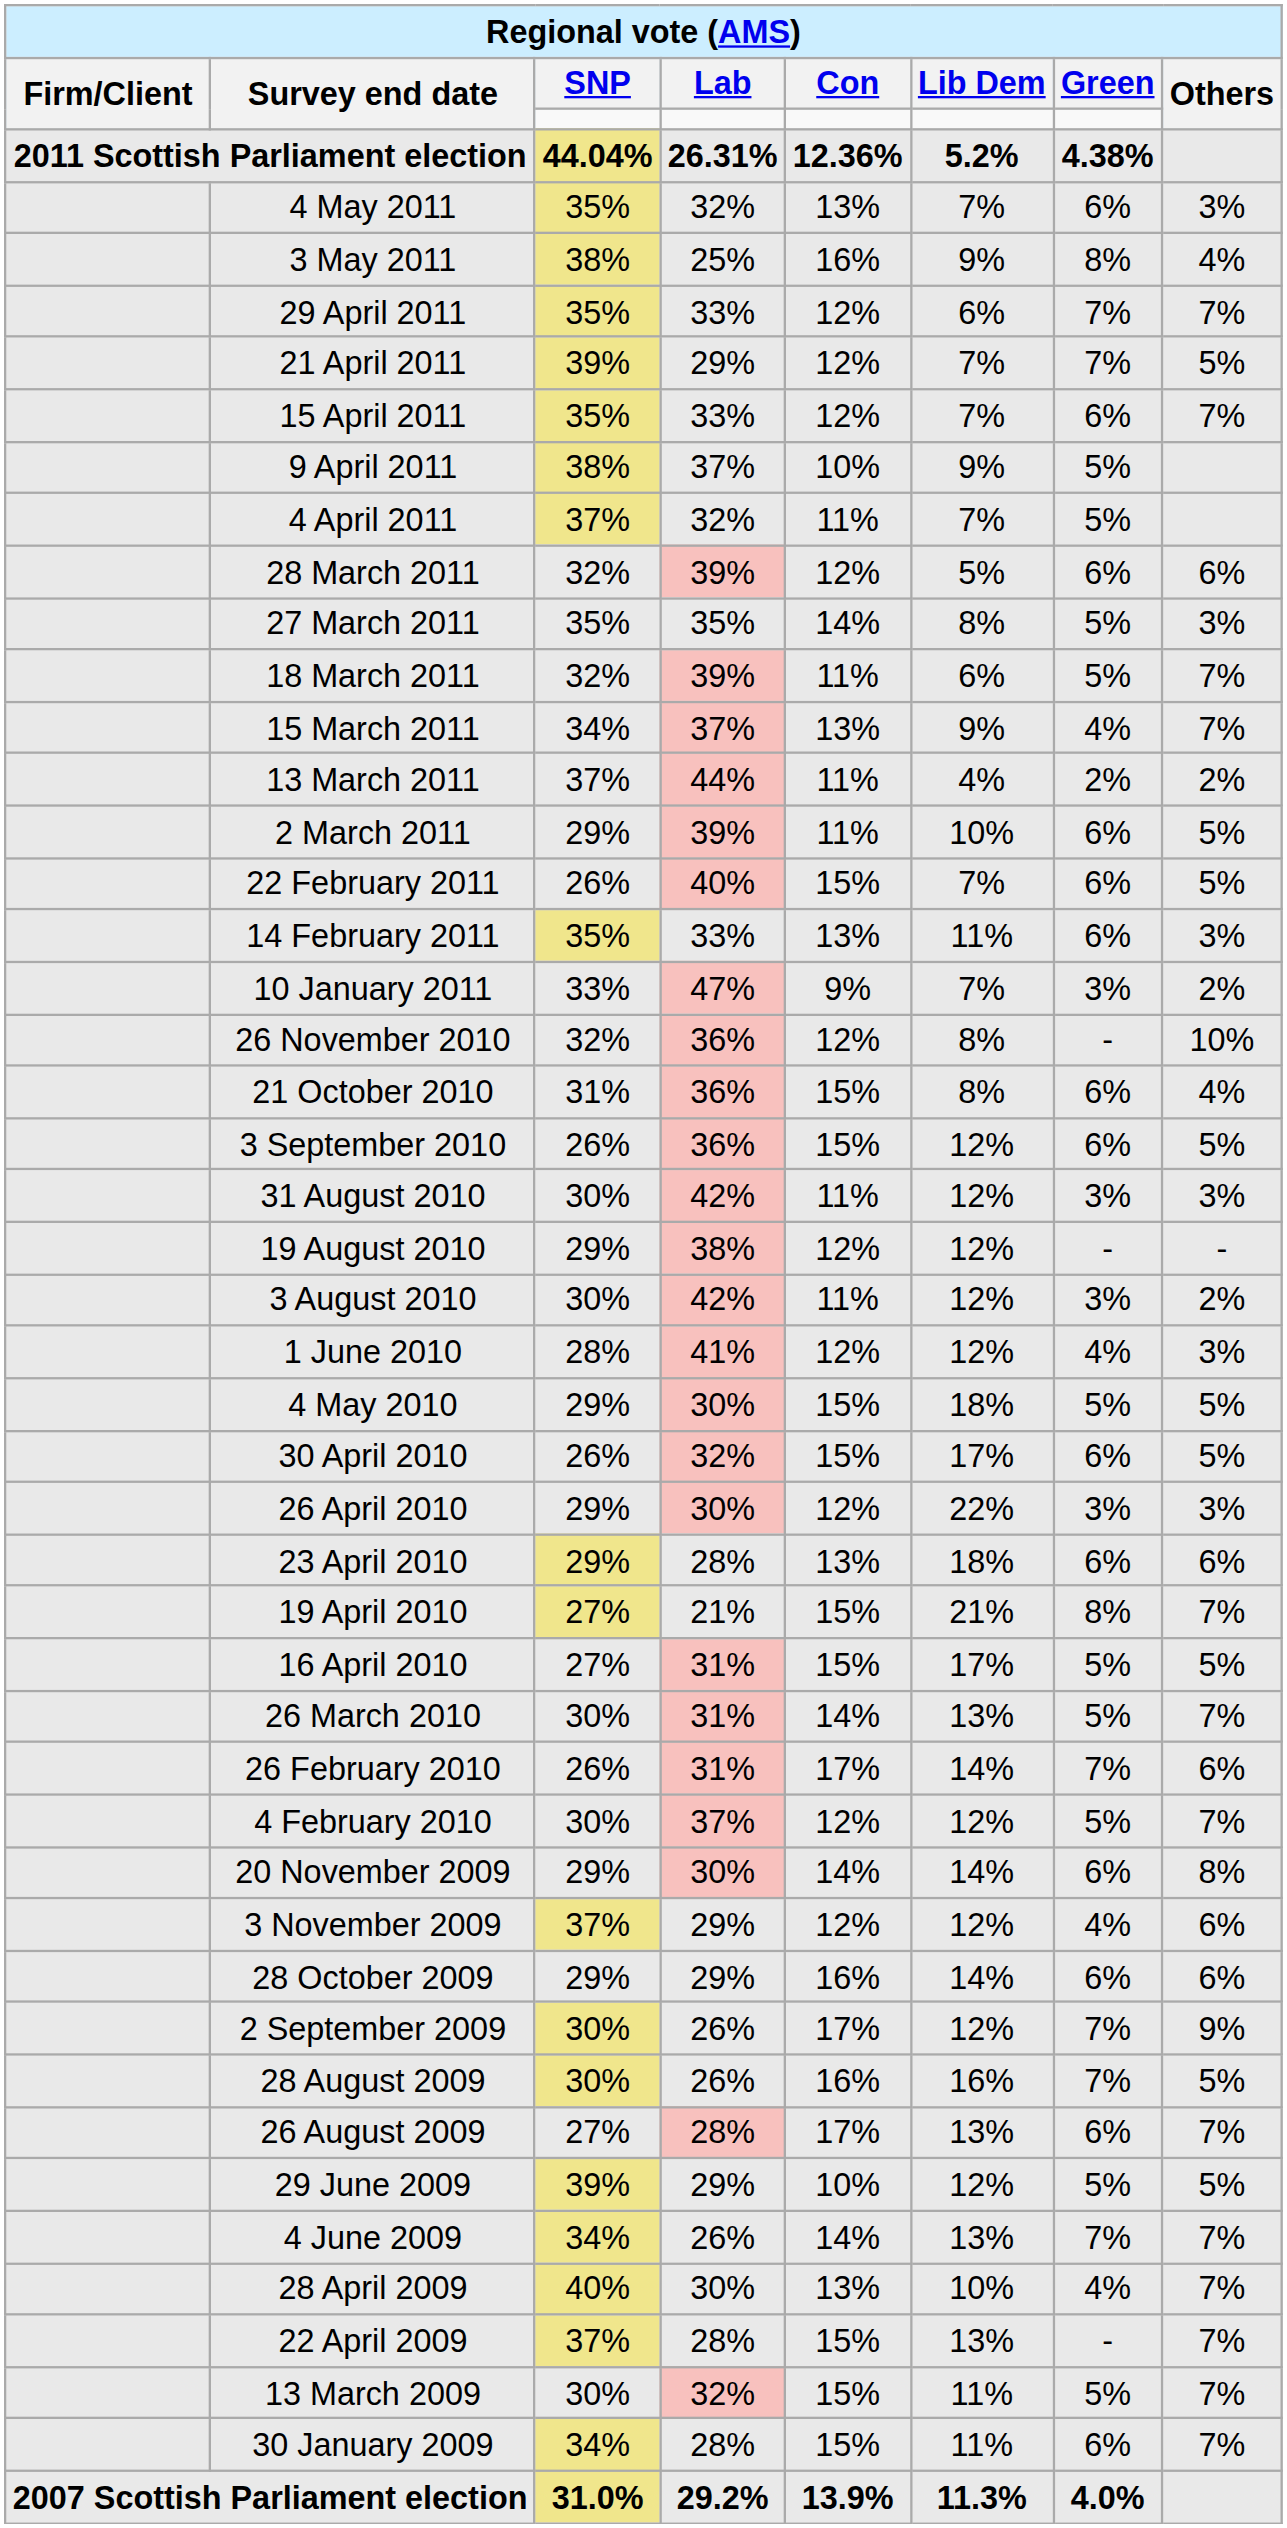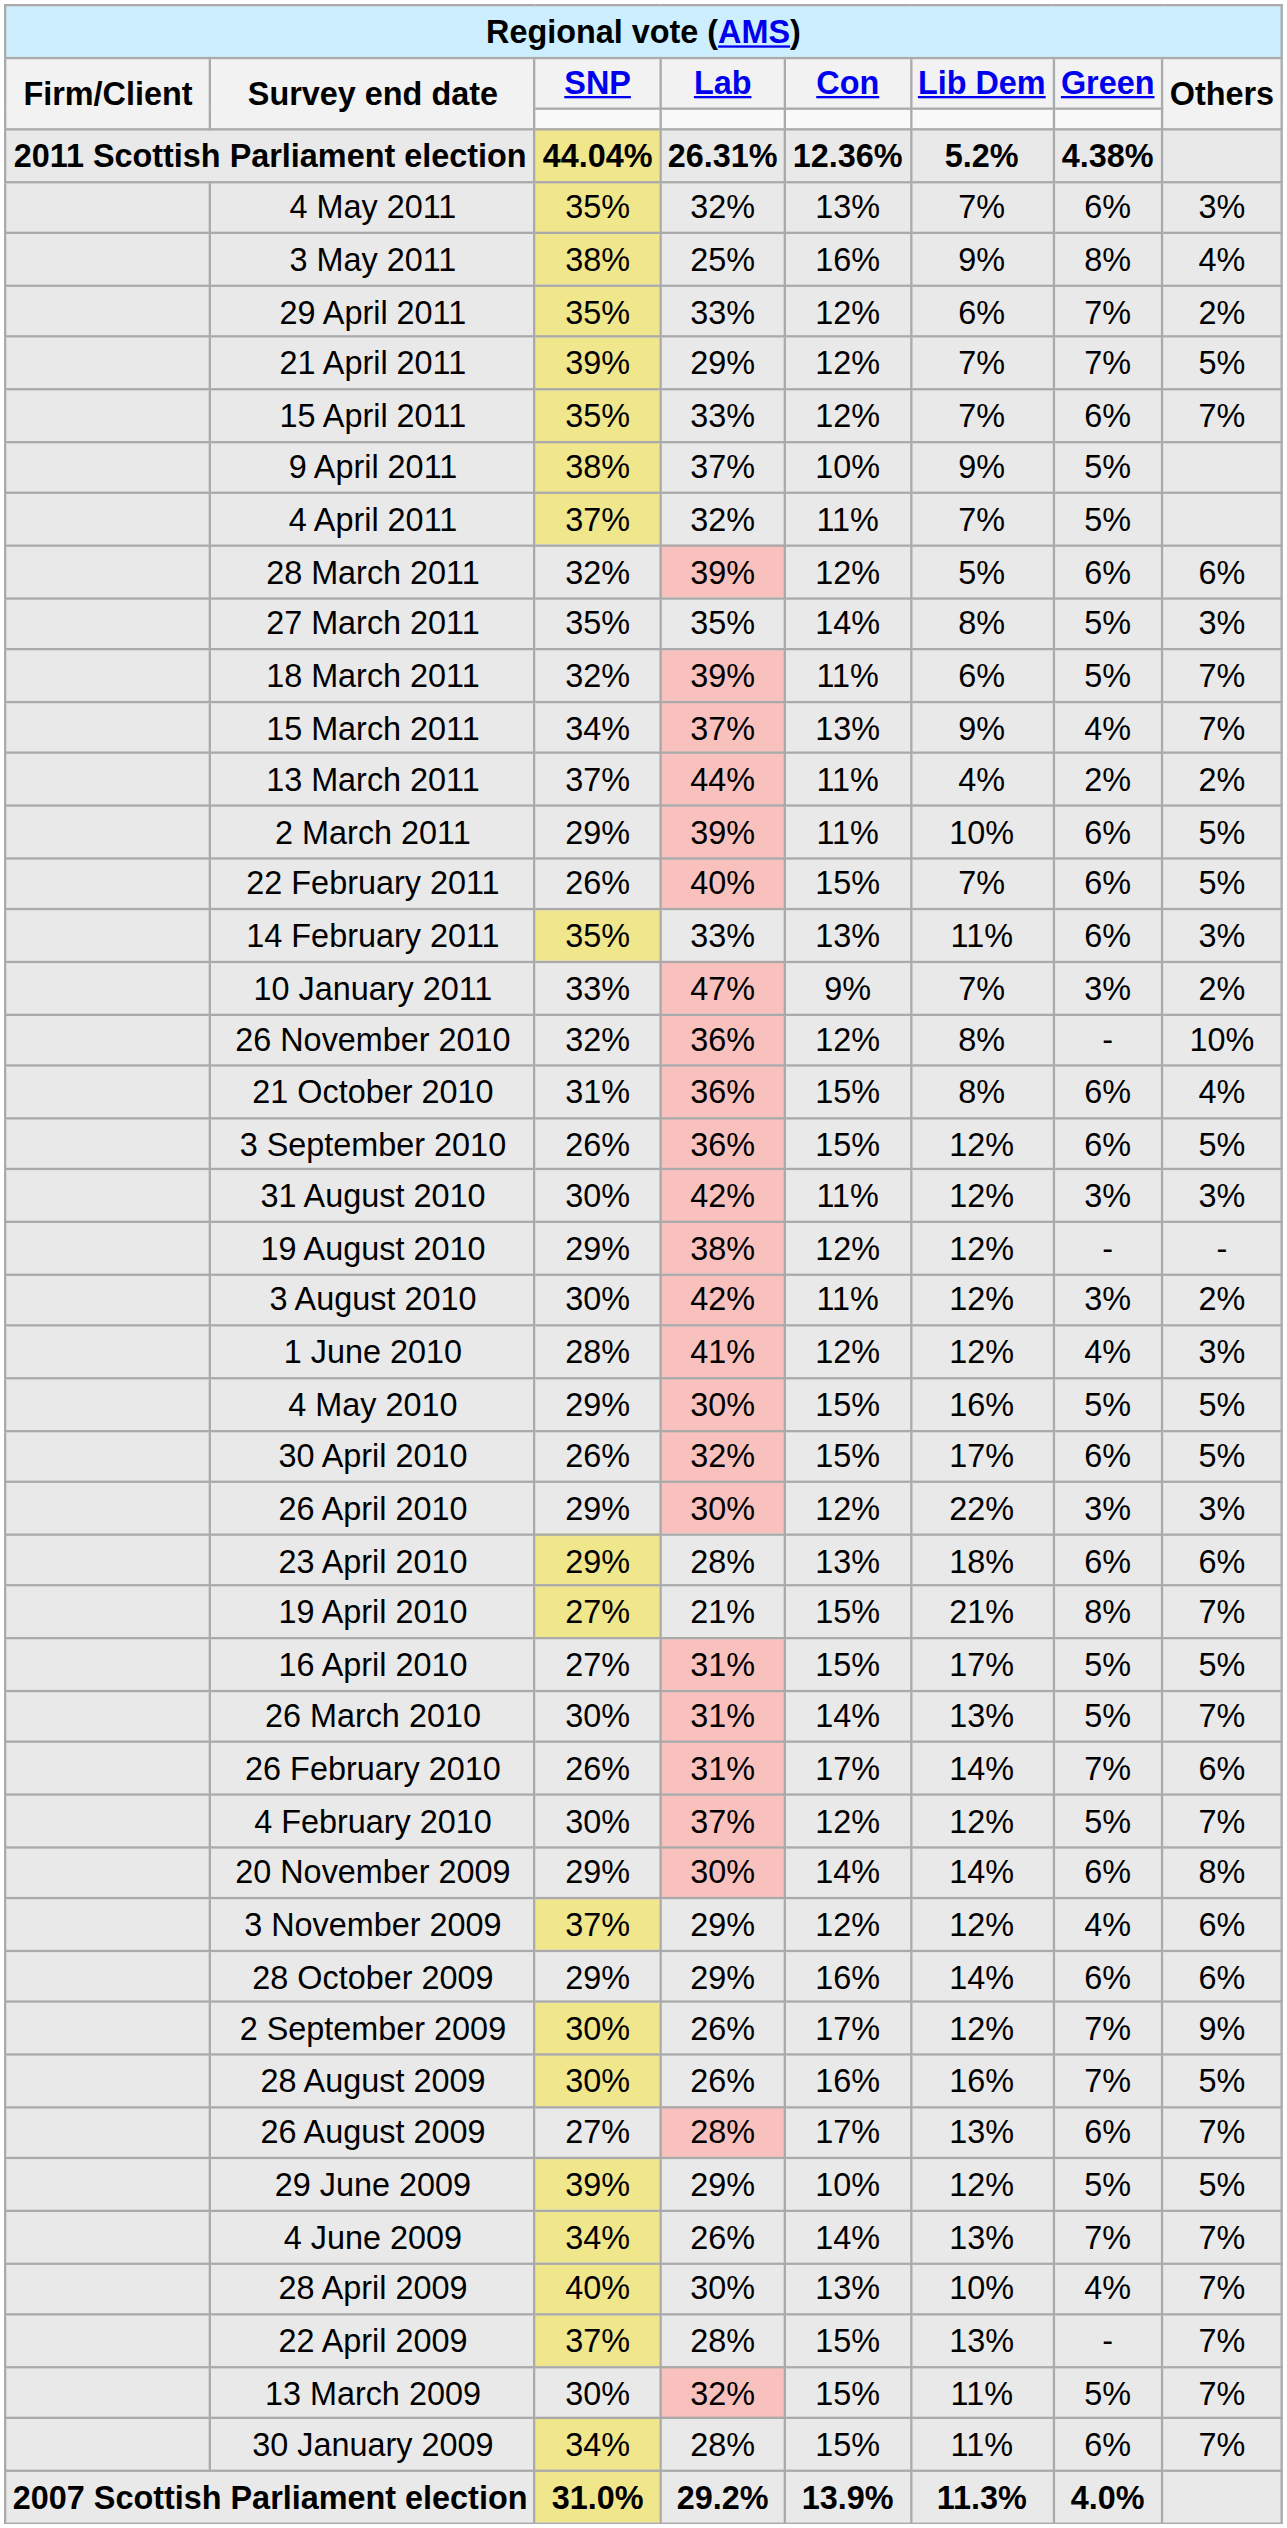 <table class="wikitable" style="text-align:center; font-size:88%;">
 <tr>
 <th colspan="11" style="background:#cceeff;">Regional vote (<a href='#'>AMS</a>)</th>
 </tr>
 <tr style="background:#cceeff;">
 <th rowspan="2">Firm/Client</th>
 <th rowspan="2">Survey end date</th>
 <th><a href='#'>SNP</a></th>
 <th><a href='#'>Lab</a></th>
 <th><a href='#'>Con</a></th>
 <th><a href='#'>Lib Dem</a></th>
 <th><a href='#'>Green</a></th>
 <th rowspan="2">Others</th>
 </tr>
 <tr>
 <td height=2px bgcolor=></td>
 <td height=2px bgcolor=></td>
 <td height=2px bgcolor=></td>
 <td height=2px bgcolor=></td>
 <td height=2px bgcolor=></td>
 </tr>
 <tr style="background:#e9e9e9; font-weight:bold;">
 <td colspan="2">2011 Scottish Parliament election</td>
 <td style="background:#F0E68C">44.04%</td>
 <td>26.31%</td>
 <td>12.36%</td>
 <td>5.2%</td>
 <td>4.38%</td>
 <td></td>
 </tr>
 <tr style="background:#e9e9e9;">
 <td></td>
 <td>4 May 2011</td>
 <td style="background:#F0E68C">35%</td>
 <td>32%</td>
 <td>13%</td>
 <td>7%</td>
 <td>6%</td>
 <td>3%</td>
 </tr>
 <tr style="background:#e9e9e9;">
 <td></td>
 <td>3 May 2011</td>
 <td style="background:#F0E68C">38%</td>
 <td>25%</td>
 <td>16%</td>
 <td>9%</td>
 <td>8%</td>
 <td>4%</td>
 </tr>
 <tr style="background:#e9e9e9;">
 <td></td>
 <td>29 April 2011</td>
 <td style="background:#F0E68C">35%</td>
 <td>33%</td>
 <td>12%</td>
 <td>6%</td>
 <td>7%</td>
-<td>7%</td>
+<td>2%</td>
 </tr>
 <tr style="background:#e9e9e9;">
 <td></td>
 <td>21 April 2011</td>
 <td style="background:#F0E68C">39%</td>
 <td>29%</td>
 <td>12%</td>
 <td>7%</td>
 <td>7%</td>
 <td>5%</td>
 </tr>
 <tr style="background:#e9e9e9;">
 <td></td>
 <td>15 April 2011</td>
 <td style="background:#F0E68C">35%</td>
 <td>33%</td>
 <td>12%</td>
 <td>7%</td>
 <td>6%</td>
 <td>7%</td>
 </tr>
 <tr style="background:#e9e9e9;">
 <td></td>
 <td>9 April 2011</td>
 <td style="background:#F0E68C">38%</td>
 <td>37%</td>
 <td>10%</td>
 <td>9%</td>
 <td>5%</td>
 <td></td>
 </tr>
 <tr style="background:#e9e9e9;">
 <td></td>
 <td>4 April 2011</td>
 <td style="background:#F0E68C">37%</td>
 <td>32%</td>
 <td>11%</td>
 <td>7%</td>
 <td>5%</td>
 <td></td>
 </tr>
 <tr style="background:#e9e9e9;">
 <td> </td>
 <td>28 March 2011</td>
 <td>32%</td>
 <td style="background:#F8C1BE">39%</td>
 <td>12%</td>
 <td>5%</td>
 <td>6%</td>
 <td>6%</td>
 </tr>
 <tr style="background:#e9e9e9;">
 <td></td>
 <td>27 March 2011</td>
 <td>35%</td>
 <td>35%</td>
 <td>14%</td>
 <td>8%</td>
 <td>5%</td>
 <td>3%</td>
 </tr>
 <tr style="background:#e9e9e9;">
 <td></td>
 <td>18 March 2011</td>
 <td>32%</td>
 <td style="background:#F8C1BE">39%</td>
 <td>11%</td>
 <td>6%</td>
 <td>5%</td>
 <td>7%</td>
 </tr>
 <tr style="background:#e9e9e9;">
 <td></td>
 <td>15 March 2011</td>
 <td>34%</td>
 <td style="background:#F8C1BE">37%</td>
 <td>13%</td>
 <td>9%</td>
 <td>4%</td>
 <td>7%</td>
 </tr>
 <tr style="background:#e9e9e9;">
 <td></td>
 <td>13 March 2011</td>
 <td>37%</td>
 <td style="background:#F8C1BE">44%</td>
 <td>11%</td>
 <td>4%</td>
 <td>2%</td>
 <td>2%</td>
 </tr>
 <tr style="background:#e9e9e9;">
 <td></td>
 <td>2 March 2011</td>
 <td>29%</td>
 <td style="background:#F8C1BE">39%</td>
 <td>11%</td>
 <td>10%</td>
 <td>6%</td>
 <td>5%</td>
 </tr>
 <tr style="background:#e9e9e9;">
 <td></td>
 <td>22 February 2011</td>
 <td>26%</td>
 <td style="background:#F8C1BE">40%</td>
 <td>15%</td>
 <td>7%</td>
 <td>6%</td>
 <td>5%</td>
 </tr>
 <tr style="background:#e9e9e9;">
 <td></td>
 <td>14 February 2011</td>
 <td style="background:#F0E68C">35%</td>
 <td>33%</td>
 <td>13%</td>
 <td>11%</td>
 <td>6%</td>
 <td>3%</td>
 </tr>
 <tr style="background:#e9e9e9;">
 <td></td>
 <td>10 January 2011</td>
 <td>33%</td>
 <td style="background:#F8C1BE">47%</td>
 <td>9%</td>
 <td>7%</td>
 <td>3%</td>
 <td>2%</td>
 </tr>
 <tr style="background:#e9e9e9;">
 <td></td>
 <td>26 November 2010</td>
 <td>32%</td>
 <td style="background:#F8C1BE">36%</td>
 <td>12%</td>
 <td>8%</td>
 <td>-</td>
 <td>10%</td>
 </tr>
 <tr style="background:#e9e9e9;">
 <td></td>
 <td>21 October 2010</td>
 <td>31%</td>
 <td style="background:#F8C1BE">36%</td>
 <td>15%</td>
 <td>8%</td>
 <td>6%</td>
 <td>4%</td>
 </tr>
 <tr style="background:#e9e9e9;">
 <td></td>
 <td>3 September 2010</td>
 <td>26%</td>
 <td style="background:#F8C1BE">36%</td>
 <td>15%</td>
 <td>12%</td>
 <td>6%</td>
 <td>5%</td>
 </tr>
 <tr style="background:#e9e9e9;">
 <td></td>
 <td>31 August 2010</td>
 <td>30%</td>
 <td style="background:#F8C1BE">42%</td>
 <td>11%</td>
 <td>12%</td>
 <td>3%</td>
 <td>3%</td>
 </tr>
 <tr style="background:#e9e9e9;">
 <td></td>
 <td>19 August 2010</td>
 <td>29%</td>
 <td style="background:#F8C1BE">38%</td>
 <td>12%</td>
 <td>12%</td>
 <td>-</td>
 <td>-</td>
 </tr>
 <tr style="background:#e9e9e9;">
 <td></td>
 <td>3 August 2010</td>
 <td>30%</td>
 <td style="background:#F8C1BE">42%</td>
 <td>11%</td>
 <td>12%</td>
 <td>3%</td>
 <td>2%</td>
 </tr>
 <tr style="background:#e9e9e9;">
 <td></td>
 <td>1 June 2010</td>
 <td>28%</td>
 <td style="background:#F8C1BE">41%</td>
 <td>12%</td>
 <td>12%</td>
 <td>4%</td>
 <td>3%</td>
 </tr>
 <tr style="background:#e9e9e9;">
 <td></td>
 <td>4 May 2010</td>
 <td>29%</td>
 <td style="background:#F8C1BE">30%</td>
 <td>15%</td>
-<td>18%</td>
+<td>16%</td>
 <td>5%</td>
 <td>5%</td>
 </tr>
 <tr style="background:#e9e9e9;">
 <td></td>
 <td>30 April 2010</td>
 <td>26%</td>
 <td style="background:#F8C1BE">32%</td>
 <td>15%</td>
 <td>17%</td>
 <td>6%</td>
 <td>5%</td>
 </tr>
 <tr style="background:#e9e9e9;">
 <td></td>
 <td>26 April 2010</td>
 <td>29%</td>
 <td style="background:#F8C1BE">30%</td>
 <td>12%</td>
 <td>22%</td>
 <td>3%</td>
 <td>3%</td>
 </tr>
 <tr style="background:#e9e9e9;">
 <td></td>
 <td>23 April 2010</td>
 <td style="background:#F0E68C">29%</td>
 <td>28%</td>
 <td>13%</td>
 <td>18%</td>
 <td>6%</td>
 <td>6%</td>
 </tr>
 <tr style="background:#e9e9e9;">
 <td></td>
 <td>19 April 2010</td>
 <td style="background:#F0E68C">27%</td>
 <td>21%</td>
 <td>15%</td>
 <td>21%</td>
 <td>8%</td>
 <td>7%</td>
 </tr>
 <tr style="background:#e9e9e9;">
 <td></td>
 <td>16 April 2010</td>
 <td>27%</td>
 <td style="background:#F8C1BE">31%</td>
 <td>15%</td>
 <td>17%</td>
 <td>5%</td>
 <td>5%</td>
 </tr>
 <tr style="background:#e9e9e9;">
 <td></td>
 <td>26 March 2010</td>
 <td>30%</td>
 <td style="background:#F8C1BE">31%</td>
 <td>14%</td>
 <td>13%</td>
 <td>5%</td>
 <td>7%</td>
 </tr>
 <tr style="background:#e9e9e9;">
 <td></td>
 <td>26 February 2010</td>
 <td>26%</td>
 <td style="background:#F8C1BE">31%</td>
 <td>17%</td>
 <td>14%</td>
 <td>7%</td>
 <td>6%</td>
 </tr>
 <tr style="background:#e9e9e9;">
 <td></td>
 <td>4 February 2010</td>
 <td>30%</td>
 <td style="background:#F8C1BE">37%</td>
 <td>12%</td>
 <td>12%</td>
 <td>5%</td>
 <td>7%</td>
 </tr>
 <tr style="background:#e9e9e9;">
 <td></td>
 <td>20 November 2009</td>
 <td>29%</td>
 <td style="background:#F8C1BE">30%</td>
 <td>14%</td>
 <td>14%</td>
 <td>6%</td>
 <td>8%</td>
 </tr>
 <tr style="background:#e9e9e9;">
 <td></td>
 <td>3 November 2009</td>
 <td style="background:#F0E68C">37%</td>
 <td>29%</td>
 <td>12%</td>
 <td>12%</td>
 <td>4%</td>
 <td>6%</td>
 </tr>
 <tr style="background:#e9e9e9;">
 <td></td>
 <td>28 October 2009</td>
 <td>29%</td>
 <td>29%</td>
 <td>16%</td>
 <td>14%</td>
 <td>6%</td>
 <td>6%</td>
 </tr>
 <tr style="background:#e9e9e9;">
 <td></td>
 <td>2 September 2009</td>
 <td style="background:#F0E68C">30%</td>
 <td>26%</td>
 <td>17%</td>
 <td>12%</td>
 <td>7%</td>
 <td>9%</td>
 </tr>
 <tr style="background:#e9e9e9;">
 <td></td>
 <td>28 August 2009</td>
 <td style="background:#F0E68C">30%</td>
 <td>26%</td>
 <td>16%</td>
 <td>16%</td>
 <td>7%</td>
 <td>5%</td>
 </tr>
 <tr style="background:#e9e9e9;">
 <td></td>
 <td>26 August 2009</td>
 <td>27%</td>
 <td style="background:#F8C1BE">28%</td>
 <td>17%</td>
 <td>13%</td>
 <td>6%</td>
 <td>7%</td>
 </tr>
 <tr style="background:#e9e9e9;">
 <td></td>
 <td>29 June 2009</td>
 <td style="background:#F0E68C">39%</td>
 <td>29%</td>
 <td>10%</td>
 <td>12%</td>
 <td>5%</td>
 <td>5%</td>
 </tr>
 <tr style="background:#e9e9e9;">
 <td></td>
 <td>4 June 2009</td>
 <td style="background:#F0E68C">34%</td>
 <td>26%</td>
 <td>14%</td>
 <td>13%</td>
 <td>7%</td>
 <td>7%</td>
 </tr>
 <tr style="background:#e9e9e9;">
 <td></td>
 <td>28 April 2009</td>
 <td style="background:#F0E68C">40%</td>
 <td>30%</td>
 <td>13%</td>
 <td>10%</td>
 <td>4%</td>
 <td>7%</td>
 </tr>
 <tr style="background:#e9e9e9;">
 <td></td>
 <td>22 April 2009</td>
 <td style="background:#F0E68C">37%</td>
 <td>28%</td>
 <td>15%</td>
 <td>13%</td>
 <td>-</td>
 <td>7%</td>
 </tr>
 <tr style="background:#e9e9e9;">
 <td></td>
 <td>13 March 2009</td>
 <td>30%</td>
 <td style="background:#F8C1BE">32%</td>
 <td>15%</td>
 <td>11%</td>
 <td>5%</td>
 <td>7%</td>
 </tr>
 <tr style="background:#e9e9e9;">
 <td></td>
 <td>30 January 2009</td>
 <td style="background:#F0E68C">34%</td>
 <td>28%</td>
 <td>15%</td>
 <td>11%</td>
 <td>6%</td>
 <td>7%</td>
 </tr>
 <tr style="background:#e9e9e9; font-weight:bold;">
 <td colspan="2">2007 Scottish Parliament election</td>
 <td style="background:#F0E68C">31.0%</td>
 <td>29.2%</td>
 <td>13.9%</td>
 <td>11.3%</td>
 <td>4.0%</td>
 <td></td>
 </tr>
 </table>
